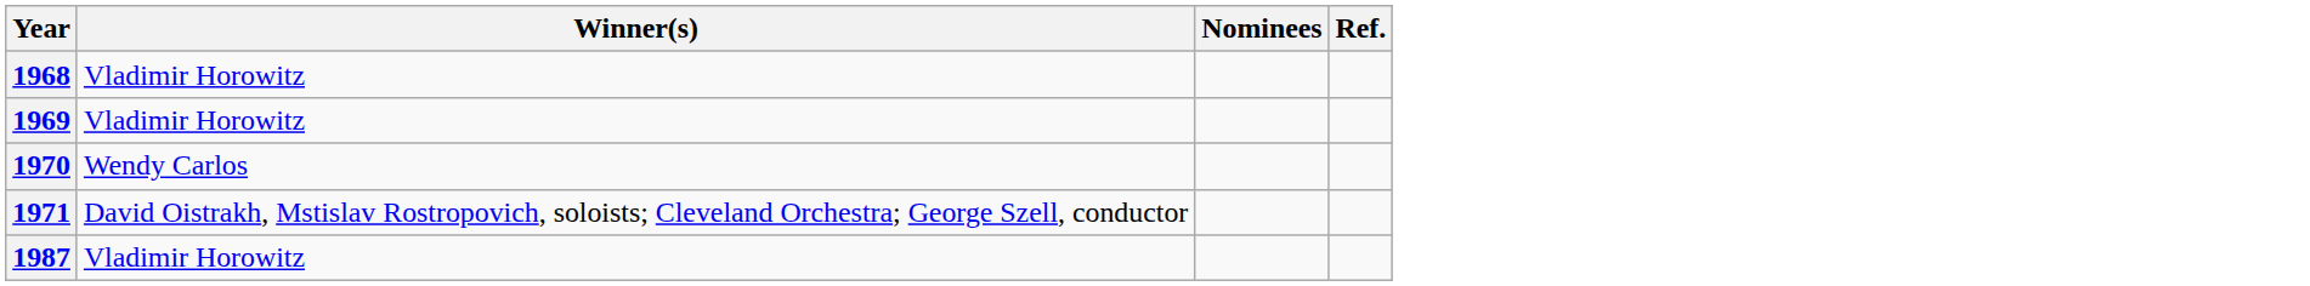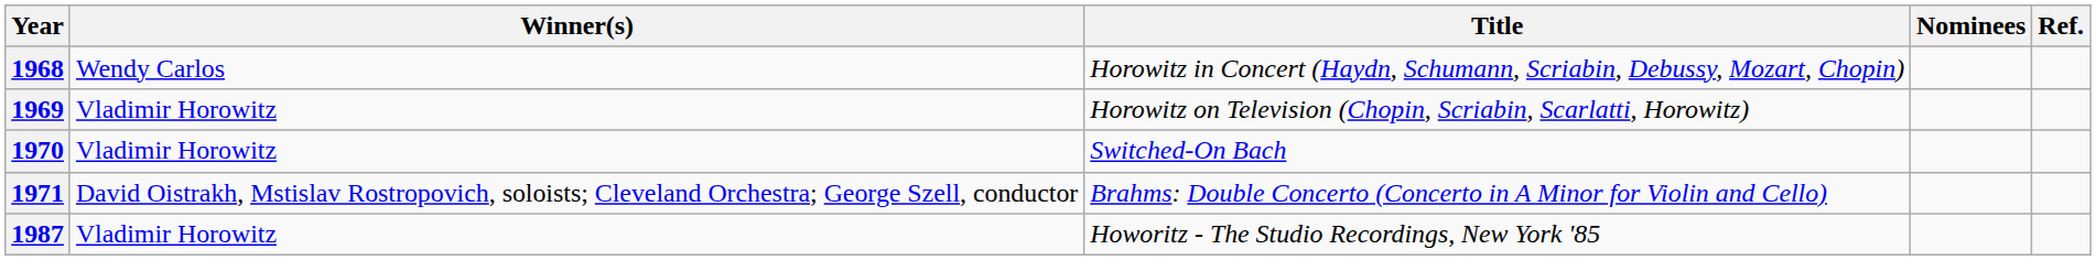 <table class="wikitable sortable">
 <tr>
 <th scope="col">Year</th>
 <th scope="col">Winner(s)</th>
+<th scope="col">Title</th>
 <th scope="col" class="unsortable">Nominees</th>
 <th scope="col" class="unsortable">Ref.</th>
 </tr>
 <tr>
 <th scope="row" align="center"><a href='#'>1968</a></th>
-<td><a href='#'>Vladimir Horowitz</a></td>
+<td><a href='#'>Wendy Carlos</a></td>
+<td><em>Horowitz in Concert (<a href='#'>Haydn</a>, <a href='#'>Schumann</a>, <a href='#'>Scriabin</a>, <a href='#'>Debussy</a>, <a href='#'>Mozart</a>, <a href='#'>Chopin</a>)</em></td>
 <td></td>
 <td align="center"></td>
 </tr>
 <tr>
 <th scope="row" align="center"><a href='#'>1969</a></th>
 <td><a href='#'>Vladimir Horowitz</a></td>
+<td><em>Horowitz on Television (<a href='#'>Chopin</a>, <a href='#'>Scriabin</a>, <a href='#'>Scarlatti</a>, Horowitz)</em></td>
 <td></td>
 <td align="center"></td>
 </tr>
 <tr>
 <th scope="row" align="center"><a href='#'>1970</a></th>
-<td><a href='#'>Wendy Carlos</a></td>
+<td><a href='#'>Vladimir Horowitz</a></td>
+<td><em><a href='#'>Switched-On Bach</a></em></td>
 <td></td>
 <td align="center"></td>
 </tr>
 <tr>
 <th scope="row" align="center"><a href='#'>1971</a></th>
 <td><a href='#'>David Oistrakh</a>, <a href='#'>Mstislav Rostropovich</a>, soloists; <a href='#'>Cleveland Orchestra</a>; <a href='#'>George Szell</a>, conductor</td>
+<td><em><a href='#'>Brahms</a>: <a href='#'>Double Concerto (Concerto in A Minor for Violin and Cello)</a></em></td>
 <td></td>
 <td align="center"></td>
 </tr>
 <tr>
 <th scope="row" align="center"><a href='#'>1987</a></th>
 <td><a href='#'>Vladimir Horowitz</a></td>
+<td><em>Howoritz - The Studio Recordings, New York '85</em></td>
 <td></td>
 <td align="center"></td>
 </tr>
 </table>
